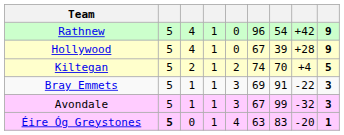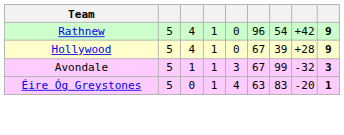 <table class="wikitable" style="text-align:center">
 <tr>
 <th style="width:175px;">Team</th>
 <th width="20"></th>
 <th width="20"></th>
 <th width="20"></th>
 <th width="20"></th>
 <th width="20"></th>
 <th width="20"></th>
 <th width="20"></th>
 <th width="20"></th>
 </tr>
 <tr style="background:#cfc;">
 <td><a href='#'>Rathnew</a></td>
 <td>5</td>
 <td>4</td>
 <td>1</td>
 <td>0</td>
 <td>96</td>
 <td>54</td>
 <td>+42</td>
 <td><strong>9</strong></td>
 </tr>
 <tr style="background:#ffffcc;">
 <td><a href='#'>Hollywood</a></td>
 <td>5</td>
 <td>4</td>
 <td>1</td>
 <td>0</td>
 <td>67</td>
 <td>39</td>
 <td>+28</td>
 <td><strong>9</strong></td>
 </tr>
-<tr style="background:#ffffcc;">
-<td><a href='#'>Kiltegan</a></td>
-<td>5</td>
-<td>2</td>
-<td>1</td>
-<td>2</td>
-<td>74</td>
-<td>70</td>
-<td>+4</td>
-<td><strong>5</strong></td>
-</tr>
-<tr>
-<td><a href='#'>Bray Emmets</a></td>
-<td>5</td>
-<td>1</td>
-<td>1</td>
-<td>3</td>
-<td>69</td>
-<td>91</td>
-<td>-22</td>
-<td><strong>3</strong></td>
-</tr>
 <tr style="background:#fcf;">
 <td>Avondale</td>
 <td>5</td>
 <td>1</td>
 <td>1</td>
 <td>3</td>
 <td>67</td>
 <td>99</td>
 <td>-32</td>
 <td><strong>3</strong></td>
 </tr>
 <tr style="background:#fcf;">
 <td><a href='#'>Éire Óg Greystones</a></td>
-<td><strong>5</strong></td>
+<td>5</td>
 <td>0</td>
 <td>1</td>
 <td>4</td>
 <td>63</td>
 <td>83</td>
 <td>-20</td>
 <td><strong>1</strong></td>
 </tr>
 </table>
